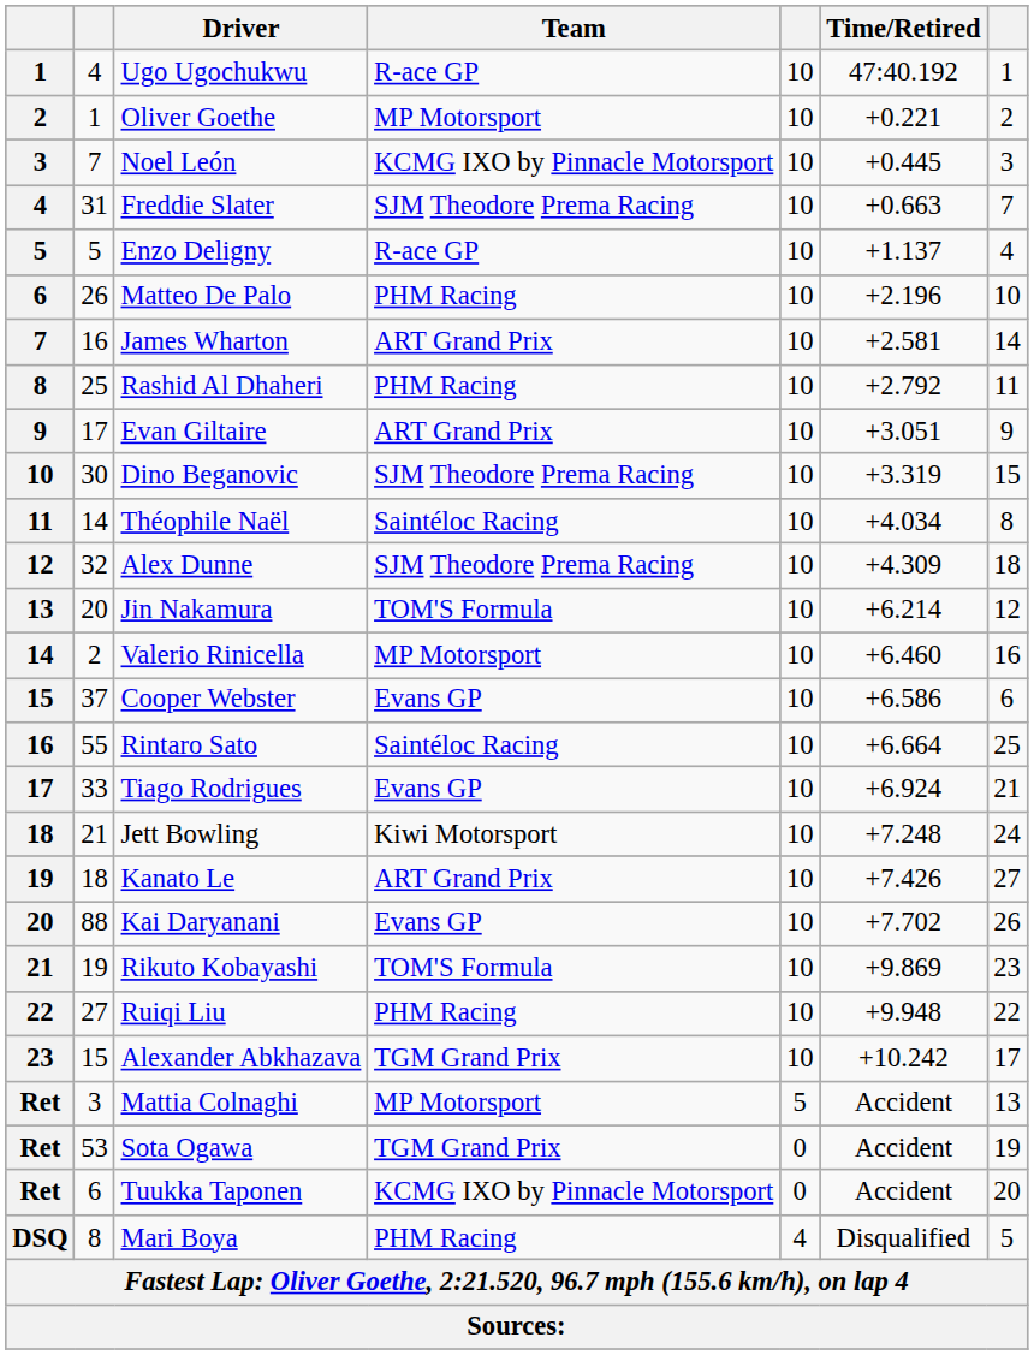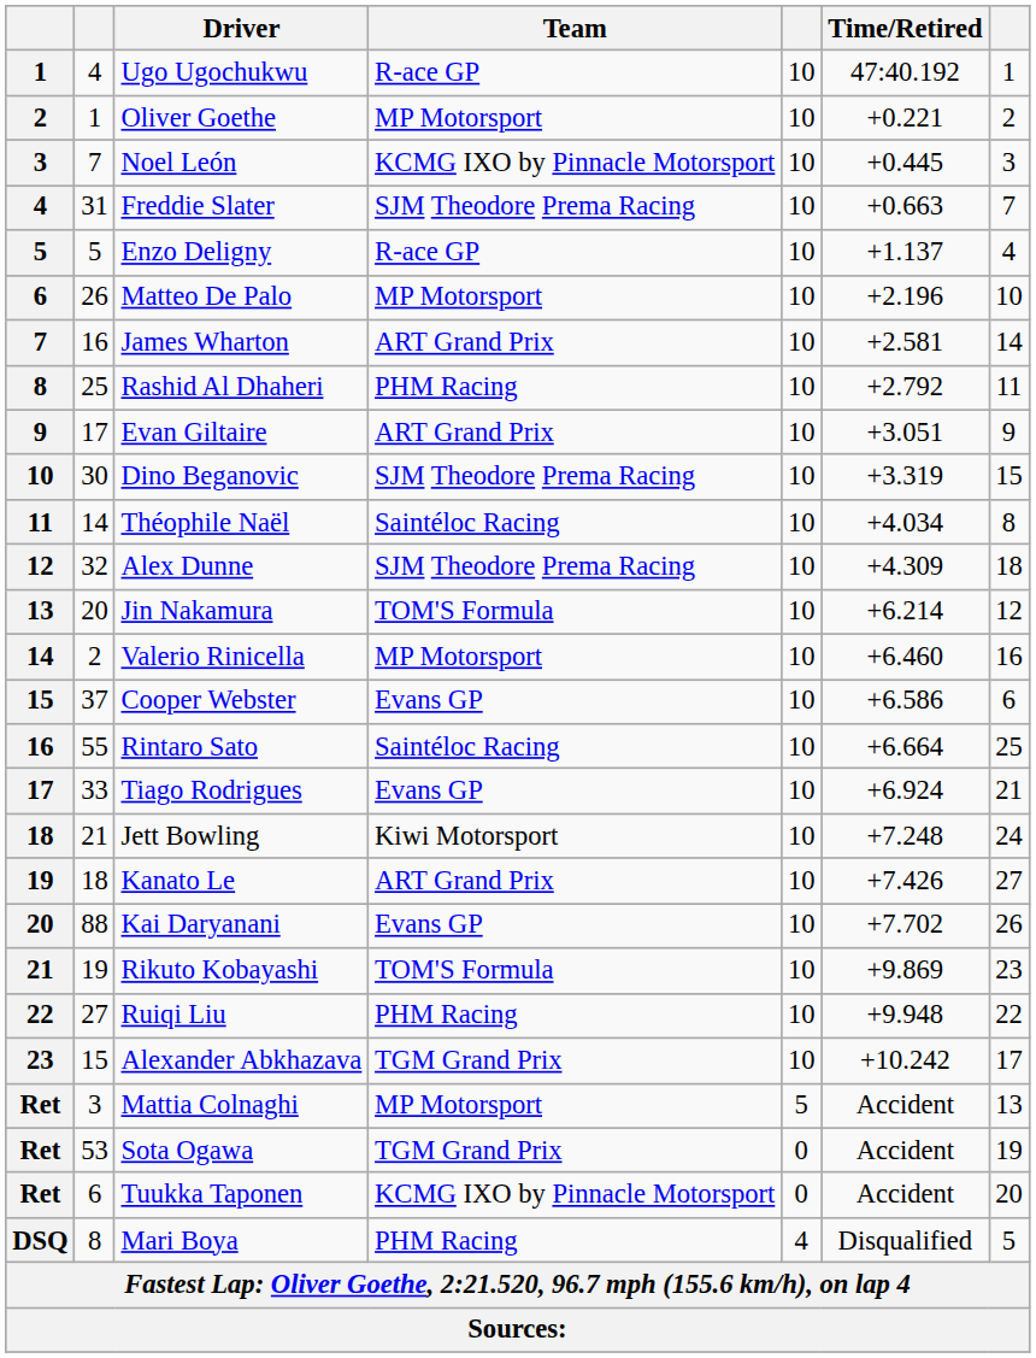 <table class="wikitable" style="font-size:85%;">
 <tr>
 <th scope="col"></th>
 <th scope="col"></th>
 <th scope="col">Driver</th>
 <th scope="col">Team</th>
 <th scope="col"></th>
 <th scope="col">Time/Retired</th>
 <th scope="col"></th>
 </tr>
 <tr>
 <th scope="row">1</th>
 <td align="center">4</td>
 <td> <a href='#'>Ugo Ugochukwu</a></td>
 <td><a href='#'>R-ace GP</a></td>
 <td align="center">10</td>
 <td align="center">47:40.192</td>
 <td align="center">1</td>
 </tr>
 <tr>
 <th scope="row">2</th>
 <td align="center">1</td>
 <td> <a href='#'>Oliver Goethe</a></td>
 <td><a href='#'>MP Motorsport</a></td>
 <td align="center">10</td>
 <td align="center">+0.221</td>
 <td align="center">2</td>
 </tr>
 <tr>
 <th scope="row">3</th>
 <td align="center">7</td>
 <td> <a href='#'>Noel León</a></td>
 <td><a href='#'>KCMG</a> IXO by <a href='#'>Pinnacle Motorsport</a></td>
 <td align="center">10</td>
 <td align="center">+0.445</td>
 <td align="center">3</td>
 </tr>
 <tr>
 <th scope="row">4</th>
 <td align="center">31</td>
 <td> <a href='#'>Freddie Slater</a></td>
 <td><a href='#'>SJM</a> <a href='#'>Theodore</a> <a href='#'>Prema Racing</a></td>
 <td align="center">10</td>
 <td align="center">+0.663</td>
 <td align="center">7</td>
 </tr>
 <tr>
 <th scope="row">5</th>
 <td align="center">5</td>
 <td> <a href='#'>Enzo Deligny</a></td>
 <td><a href='#'>R-ace GP</a></td>
 <td align="center">10</td>
 <td align="center">+1.137</td>
 <td align="center">4</td>
 </tr>
 <tr>
 <th scope="row">6</th>
 <td align="center">26</td>
 <td> <a href='#'>Matteo De Palo</a></td>
-<td><a href='#'>PHM Racing</a></td>
+<td><a href='#'>MP Motorsport</a></td>
 <td align="center">10</td>
 <td align="center">+2.196</td>
 <td align="center">10</td>
 </tr>
 <tr>
 <th scope="row">7</th>
 <td align="center">16</td>
 <td> <a href='#'>James Wharton</a></td>
 <td><a href='#'>ART Grand Prix</a></td>
 <td align="center">10</td>
 <td align="center">+2.581</td>
 <td align="center">14</td>
 </tr>
 <tr>
 <th scope="row">8</th>
 <td align="center">25</td>
 <td> <a href='#'>Rashid Al Dhaheri</a></td>
 <td><a href='#'>PHM Racing</a></td>
 <td align="center">10</td>
 <td align="center">+2.792</td>
 <td align="center">11</td>
 </tr>
 <tr>
 <th scope="row">9</th>
 <td align="center">17</td>
 <td> <a href='#'>Evan Giltaire</a></td>
 <td><a href='#'>ART Grand Prix</a></td>
 <td align="center">10</td>
 <td align="center">+3.051</td>
 <td align="center">9</td>
 </tr>
 <tr>
 <th scope="row">10</th>
 <td align="center">30</td>
 <td> <a href='#'>Dino Beganovic</a></td>
 <td><a href='#'>SJM</a> <a href='#'>Theodore</a> <a href='#'>Prema Racing</a></td>
 <td align="center">10</td>
 <td align="center">+3.319</td>
 <td align="center">15</td>
 </tr>
 <tr>
 <th scope="row">11</th>
 <td align="center">14</td>
 <td> <a href='#'>Théophile Naël</a></td>
 <td><a href='#'>Saintéloc Racing</a></td>
 <td align="center">10</td>
 <td align="center">+4.034</td>
 <td align="center">8</td>
 </tr>
 <tr>
 <th scope="row">12</th>
 <td align="center">32</td>
 <td> <a href='#'>Alex Dunne</a></td>
 <td><a href='#'>SJM</a> <a href='#'>Theodore</a> <a href='#'>Prema Racing</a></td>
 <td align="center">10</td>
 <td align="center">+4.309</td>
 <td align="center">18</td>
 </tr>
 <tr>
 <th scope="row">13</th>
 <td align="center">20</td>
 <td> <a href='#'>Jin Nakamura</a></td>
 <td><a href='#'>TOM'S Formula</a></td>
 <td align="center">10</td>
 <td align="center">+6.214</td>
 <td align="center">12</td>
 </tr>
 <tr>
 <th scope="row">14</th>
 <td align="center">2</td>
 <td> <a href='#'>Valerio Rinicella</a></td>
 <td><a href='#'>MP Motorsport</a></td>
 <td align="center">10</td>
 <td align="center">+6.460</td>
 <td align="center">16</td>
 </tr>
 <tr>
 <th scope="row">15</th>
 <td align="center">37</td>
 <td> <a href='#'>Cooper Webster</a></td>
 <td><a href='#'>Evans GP</a></td>
 <td align="center">10</td>
 <td align="center">+6.586</td>
 <td align="center">6</td>
 </tr>
 <tr>
 <th scope="row">16</th>
 <td align="center">55</td>
 <td> <a href='#'>Rintaro Sato</a></td>
 <td><a href='#'>Saintéloc Racing</a></td>
 <td align="center">10</td>
 <td align="center">+6.664</td>
 <td align="center">25</td>
 </tr>
 <tr>
 <th scope="row">17</th>
 <td align="center">33</td>
 <td> <a href='#'>Tiago Rodrigues</a></td>
 <td><a href='#'>Evans GP</a></td>
 <td align="center">10</td>
 <td align="center">+6.924</td>
 <td align="center">21</td>
 </tr>
 <tr>
 <th scope="row">18</th>
 <td align="center">21</td>
 <td> Jett Bowling</td>
 <td>Kiwi Motorsport</td>
 <td align="center">10</td>
 <td align="center">+7.248</td>
 <td align="center">24</td>
 </tr>
 <tr>
 <th scope="row">19</th>
 <td align="center">18</td>
 <td> <a href='#'>Kanato Le</a></td>
 <td><a href='#'>ART Grand Prix</a></td>
 <td align="center">10</td>
 <td align="center">+7.426</td>
 <td align="center">27</td>
 </tr>
 <tr>
 <th scope="row">20</th>
 <td align="center">88</td>
 <td> <a href='#'>Kai Daryanani</a></td>
 <td><a href='#'>Evans GP</a></td>
 <td align="center">10</td>
 <td align="center">+7.702</td>
 <td align="center">26</td>
 </tr>
 <tr>
 <th scope="row">21</th>
 <td align="center">19</td>
 <td> <a href='#'>Rikuto Kobayashi</a></td>
 <td><a href='#'>TOM'S Formula</a></td>
 <td align="center">10</td>
 <td align="center">+9.869</td>
 <td align="center">23</td>
 </tr>
 <tr>
 <th scope="row">22</th>
 <td align="center">27</td>
 <td> <a href='#'>Ruiqi Liu</a></td>
 <td><a href='#'>PHM Racing</a></td>
 <td align="center">10</td>
 <td align="center">+9.948</td>
 <td align="center">22</td>
 </tr>
 <tr>
 <th scope="row">23</th>
 <td align="center">15</td>
 <td> <a href='#'>Alexander Abkhazava</a></td>
 <td><a href='#'>TGM Grand Prix</a></td>
 <td align="center">10</td>
 <td align="center">+10.242</td>
 <td align="center">17</td>
 </tr>
 <tr>
 <th scope="row">Ret</th>
 <td align="center">3</td>
 <td> <a href='#'>Mattia Colnaghi</a></td>
 <td><a href='#'>MP Motorsport</a></td>
 <td align="center">5</td>
 <td align="center">Accident</td>
 <td align="center">13</td>
 </tr>
 <tr>
 <th scope="row">Ret</th>
 <td align="center">53</td>
 <td> <a href='#'>Sota Ogawa</a></td>
 <td><a href='#'>TGM Grand Prix</a></td>
 <td align="center">0</td>
 <td align="center">Accident</td>
 <td align="center">19</td>
 </tr>
 <tr>
 <th scope="row">Ret</th>
 <td align="center">6</td>
 <td> <a href='#'>Tuukka Taponen</a></td>
 <td><a href='#'>KCMG</a> IXO by <a href='#'>Pinnacle Motorsport</a></td>
 <td align="center">0</td>
 <td align="center">Accident</td>
 <td align="center">20</td>
 </tr>
 <tr>
 <th scope="row">DSQ</th>
 <td align="center">8</td>
 <td> <a href='#'>Mari Boya</a></td>
 <td><a href='#'>PHM Racing</a></td>
 <td align="center">4</td>
 <td align="center">Disqualified</td>
 <td align="center">5</td>
 </tr>
 <tr>
 <th colspan="7"><strong><em>Fastest Lap: <a href='#'>Oliver Goethe</a>, 2:21.520, 96.7 mph (155.6 km/h), on lap 4</em></strong></th>
 </tr>
 <tr>
 <th colspan="7" align="center">Sources: </th>
 </tr>
 </table>
